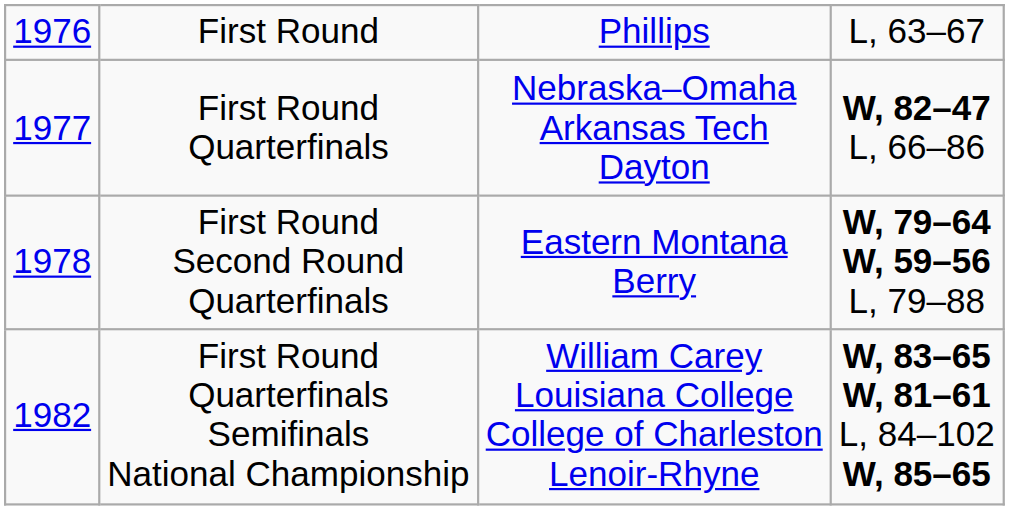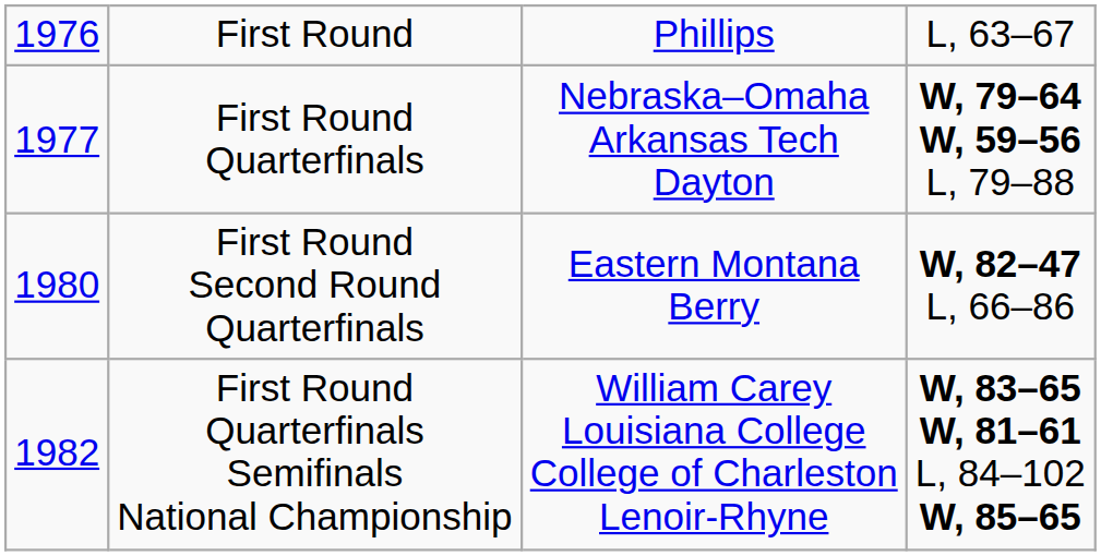 <table class="wikitable">
 <tr align="center">
 <td><a href='#'>1976</a></td>
 <td>First Round</td>
 <td><a href='#'>Phillips</a></td>
 <td>L, 63–67</td>
 </tr>
 <tr align="center">
 <td><a href='#'>1977</a></td>
 <td>First Round<br>Quarterfinals</td>
 <td><a href='#'>Nebraska–Omaha</a><br><a href='#'>Arkansas Tech</a><br><a href='#'>Dayton</a></td>
-<td><strong>W, 82–47</strong><br>L, 66–86</td>
+<td><strong>W, 79–64</strong><br><strong>W, 59–56</strong><br>L, 79–88</td>
 </tr>
 <tr align="center">
-<td><a href='#'>1978</a></td>
+<td><a href='#'>1980</a></td>
 <td>First Round<br>Second Round<br>Quarterfinals</td>
 <td><a href='#'>Eastern Montana</a><br><a href='#'>Berry</a></td>
-<td><strong>W, 79–64</strong><br><strong>W, 59–56</strong><br>L, 79–88</td>
+<td><strong>W, 82–47</strong><br>L, 66–86</td>
 </tr>
 <tr align="center">
 <td><a href='#'>1982</a></td>
 <td>First Round<br>Quarterfinals<br>Semifinals<br>National Championship</td>
 <td><a href='#'>William Carey</a><br><a href='#'>Louisiana College</a><br><a href='#'>College of Charleston</a><br><a href='#'>Lenoir-Rhyne</a></td>
 <td><strong>W, 83–65</strong><br><strong>W, 81–61</strong><br>L, 84–102<br><strong>W, 85–65</strong></td>
 </tr>
 </table>
